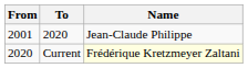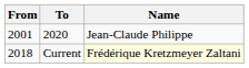 <table class="wikitable">
 <tr>
 <th>From</th>
 <th>To</th>
 <th>Name</th>
 </tr>
 <tr>
 <td>2001</td>
 <td>2020</td>
 <td>Jean-Claude Philippe</td>
 </tr>
 <tr>
-<td>2020</td>
+<td>2018</td>
 <td>Current</td>
 <td style="background: lightyellow;">Frédérique Kretzmeyer Zaltani</td>
 </tr>
 </table>
